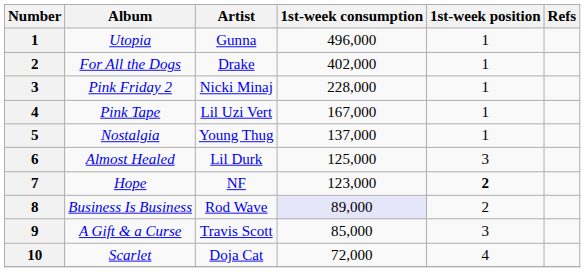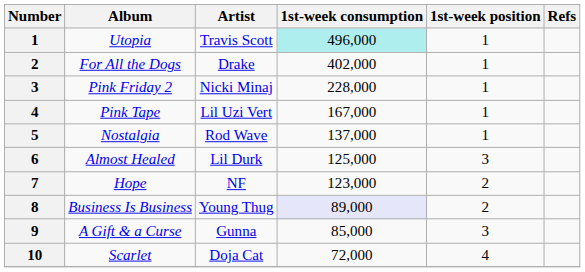 <table class="wikitable sortable" style="text-align:center;">
 <tr>
 <th scope="col">Number</th>
 <th scope="col">Album</th>
 <th scope="col">Artist</th>
 <th scope="col">1st-week consumption</th>
 <th scope="col">1st-week position</th>
 <th scope="col">Refs</th>
 </tr>
 <tr>
 <th scope="row">1</th>
 <td><em><a href='#'>Utopia</a></em></td>
-<td><a href='#'>Gunna</a></td>
-<td>496,000</td>
+<td><a href='#'>Travis Scott</a></td>
+<td style="background: paleturquoise;">496,000</td>
 <td>1</td>
 <td></td>
 </tr>
 <tr>
 <th scope="row">2</th>
 <td><em><a href='#'>For All the Dogs</a></em></td>
 <td><a href='#'>Drake</a></td>
 <td>402,000</td>
 <td>1</td>
 <td></td>
 </tr>
 <tr>
 <th scope="row">3</th>
 <td><em><a href='#'>Pink Friday 2</a></em></td>
 <td><a href='#'>Nicki Minaj</a></td>
 <td>228,000</td>
 <td>1</td>
 <td></td>
 </tr>
 <tr>
 <th scope="row">4</th>
 <td><em><a href='#'>Pink Tape</a></em></td>
 <td><a href='#'>Lil Uzi Vert</a></td>
 <td>167,000</td>
 <td>1</td>
 <td></td>
 </tr>
 <tr>
 <th scope="row">5</th>
 <td><em><a href='#'>Nostalgia</a></em></td>
-<td><a href='#'>Young Thug</a></td>
+<td><a href='#'>Rod Wave</a></td>
 <td>137,000</td>
 <td>1</td>
 <td></td>
 </tr>
 <tr>
 <th scope="row">6</th>
 <td><em><a href='#'>Almost Healed</a></em></td>
 <td><a href='#'>Lil Durk</a></td>
 <td>125,000</td>
 <td>3</td>
 <td></td>
 </tr>
 <tr>
 <th scope="row">7</th>
 <td><em><a href='#'>Hope</a></em></td>
 <td><a href='#'>NF</a></td>
 <td>123,000</td>
-<td><strong>2</strong></td>
+<td>2</td>
 <td></td>
 </tr>
 <tr>
 <th scope="row">8</th>
 <td><em><a href='#'>Business Is Business</a></em></td>
-<td><a href='#'>Rod Wave</a></td>
+<td><a href='#'>Young Thug</a></td>
 <td style="background: lavender;">89,000</td>
 <td>2</td>
 <td></td>
 </tr>
 <tr>
 <th scope="row">9</th>
 <td><em><a href='#'>A Gift & a Curse</a></em></td>
-<td><a href='#'>Travis Scott</a></td>
+<td><a href='#'>Gunna</a></td>
 <td>85,000</td>
 <td>3</td>
 <td></td>
 </tr>
 <tr>
 <th scope="row">10</th>
 <td><em><a href='#'>Scarlet</a></em></td>
 <td><a href='#'>Doja Cat</a></td>
 <td>72,000</td>
 <td>4</td>
 <td></td>
 </tr>
 <tr>
 </tr>
 </table>
